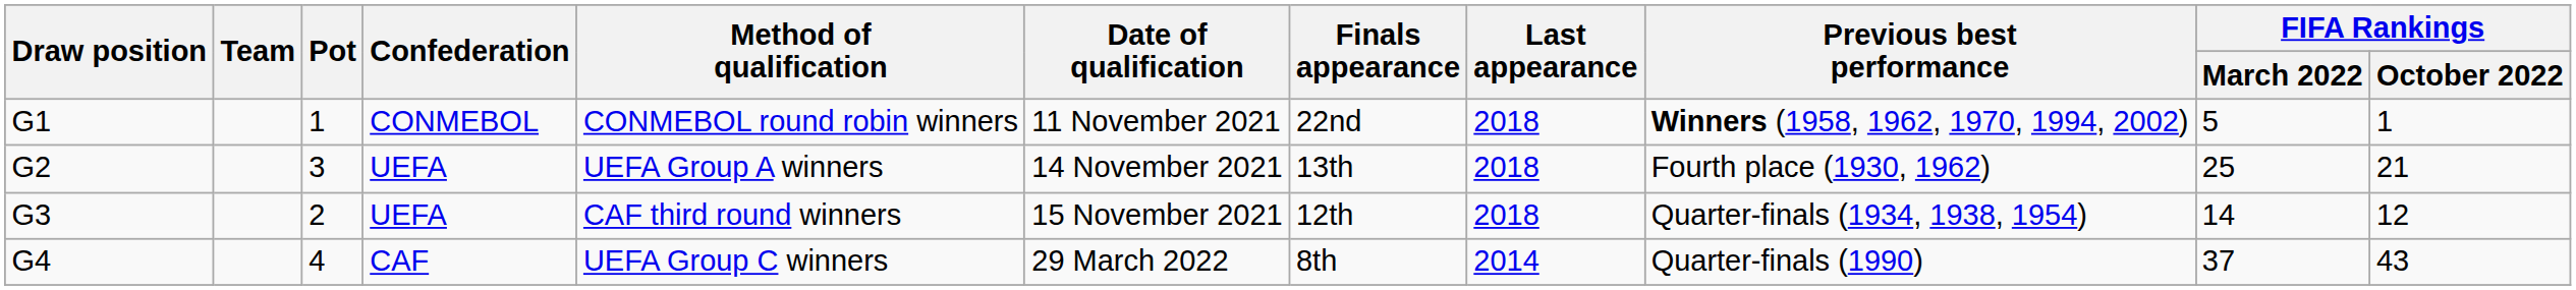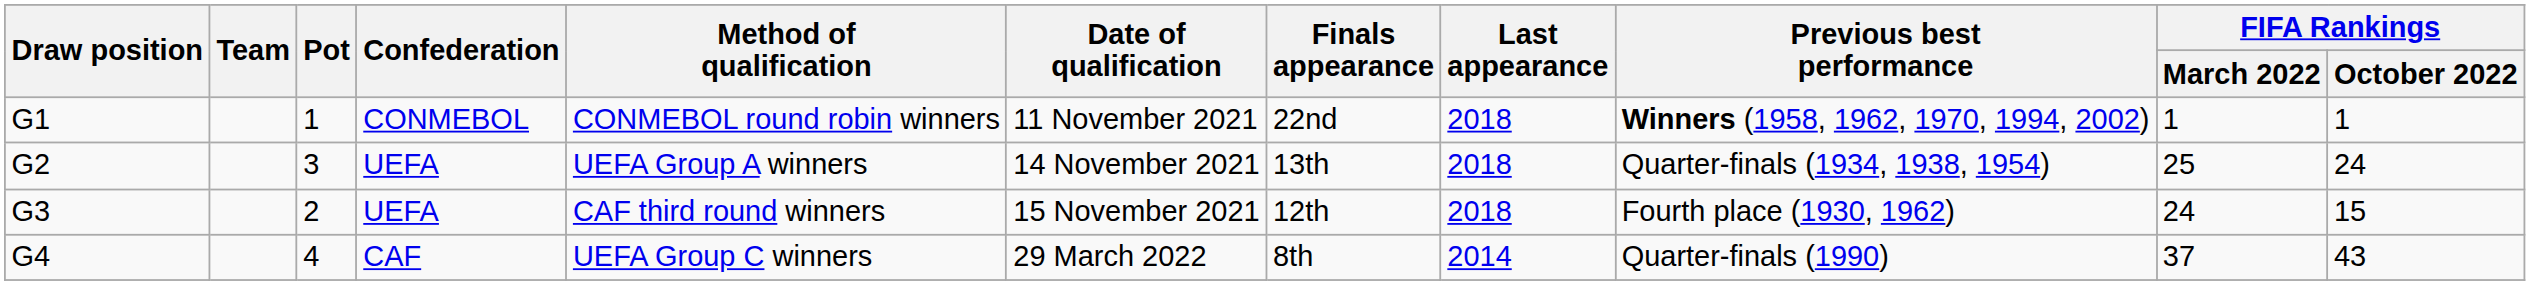 <table class="wikitable sortable">
 <tr>
 <th rowspan=2>Draw position</th>
 <th rowspan=2>Team</th>
 <th rowspan=2>Pot</th>
 <th rowspan=2>Confederation</th>
 <th rowspan=2>Method of<br>qualification</th>
 <th rowspan=2>Date of<br>qualification</th>
 <th rowspan=2 data-sort-type="number">Finals<br>appearance</th>
 <th rowspan=2>Last<br>appearance</th>
 <th rowspan=2>Previous best<br>performance</th>
 <th colspan=2><a href='#'>FIFA Rankings</a></th>
 </tr>
 <tr>
 <th>March 2022</th>
 <th>October 2022</th>
 </tr>
 <tr>
 <td>G1</td>
 <td style=white-space:nowrap></td>
 <td>1</td>
 <td><a href='#'>CONMEBOL</a></td>
 <td><a href='#'>CONMEBOL round robin</a> winners</td>
 <td>11 November 2021</td>
 <td>22nd</td>
 <td><a href='#'>2018</a></td>
 <td data-sort-value="8.5"><strong>Winners</strong> (<a href='#'>1958</a>, <a href='#'>1962</a>, <a href='#'>1970</a>, <a href='#'>1994</a>, <a href='#'>2002</a>)</td>
-<td>5</td>
+<td>1</td>
 <td>1</td>
 </tr>
 <tr>
 <td>G2</td>
 <td style=white-space:nowrap></td>
 <td>3</td>
 <td><a href='#'>UEFA</a></td>
 <td><a href='#'>UEFA Group A</a> winners</td>
 <td>14 November 2021</td>
 <td>13th</td>
 <td><a href='#'>2018</a></td>
-<td data-sort-value="5.2">Fourth place (<a href='#'>1930</a>, <a href='#'>1962</a>)</td>
+<td data-sort-value="4.3">Quarter-finals (<a href='#'>1934</a>, <a href='#'>1938</a>, <a href='#'>1954</a>)</td>
 <td>25</td>
-<td>21</td>
+<td>24</td>
 </tr>
 <tr>
 <td>G3</td>
 <td style=white-space:nowrap></td>
 <td>2</td>
 <td><a href='#'>UEFA</a></td>
 <td><a href='#'>CAF third round</a> winners</td>
 <td>15 November 2021</td>
 <td>12th</td>
 <td><a href='#'>2018</a></td>
-<td data-sort-value="4.3">Quarter-finals (<a href='#'>1934</a>, <a href='#'>1938</a>, <a href='#'>1954</a>)</td>
-<td>14</td>
-<td>12</td>
+<td data-sort-value="5.2">Fourth place (<a href='#'>1930</a>, <a href='#'>1962</a>)</td>
+<td>24</td>
+<td>15</td>
 </tr>
 <tr>
 <td>G4</td>
 <td style=white-space:nowrap></td>
 <td>4</td>
 <td><a href='#'>CAF</a></td>
 <td><a href='#'>UEFA Group C</a> winners</td>
 <td>29 March 2022</td>
 <td>8th</td>
 <td><a href='#'>2014</a></td>
 <td data-sort-value="4.1">Quarter-finals (<a href='#'>1990</a>)</td>
 <td>37</td>
 <td>43</td>
 </tr>
 </table>
